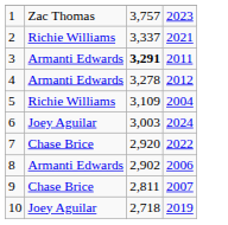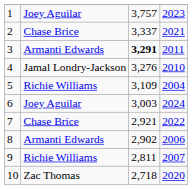 <table class="wikitable">
 <tr>
 </tr>
 <tr>
 <td>1</td>
-<td>Zac Thomas</td>
+<td><a href='#'>Joey Aguilar</a></td>
 <td>3,757</td>
 <td><a href='#'>2023</a></td>
 </tr>
 <tr>
 <td>2</td>
-<td><a href='#'>Richie Williams</a></td>
+<td><a href='#'>Chase Brice</a></td>
 <td>3,337</td>
 <td><a href='#'>2021</a></td>
 </tr>
 <tr>
 <td>3</td>
 <td><a href='#'>Armanti Edwards</a></td>
 <td><strong>3,291</strong></td>
 <td><a href='#'>2011</a></td>
 </tr>
 <tr>
 <td>4</td>
-<td><a href='#'>Armanti Edwards</a></td>
-<td>3,278</td>
-<td><a href='#'>2012</a></td>
+<td>Jamal Londry-Jackson</td>
+<td>3,276</td>
+<td><a href='#'>2010</a></td>
 </tr>
 <tr>
 <td>5</td>
 <td><a href='#'>Richie Williams</a></td>
 <td>3,109</td>
 <td><a href='#'>2004</a></td>
 </tr>
 <tr>
 <td>6</td>
 <td><a href='#'>Joey Aguilar</a></td>
 <td>3,003</td>
 <td><a href='#'>2024</a></td>
 </tr>
 <tr>
 <td>7</td>
 <td><a href='#'>Chase Brice</a></td>
-<td>2,920</td>
+<td>2,921</td>
 <td><a href='#'>2022</a></td>
 </tr>
 <tr>
 <td>8</td>
 <td><a href='#'>Armanti Edwards</a></td>
 <td>2,902</td>
 <td><a href='#'>2006</a></td>
 </tr>
 <tr>
 <td>9</td>
-<td><a href='#'>Chase Brice</a></td>
+<td><a href='#'>Richie Williams</a></td>
 <td>2,811</td>
 <td><a href='#'>2007</a></td>
 </tr>
 <tr>
 <td>10</td>
-<td><a href='#'>Joey Aguilar</a></td>
+<td>Zac Thomas</td>
 <td>2,718</td>
-<td><a href='#'>2019</a></td>
+<td><a href='#'>2020</a></td>
 </tr>
 </table>
